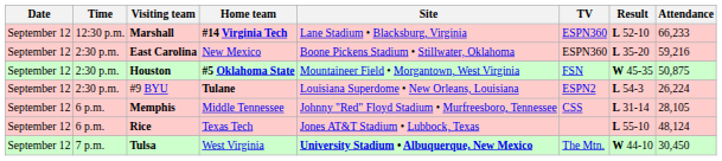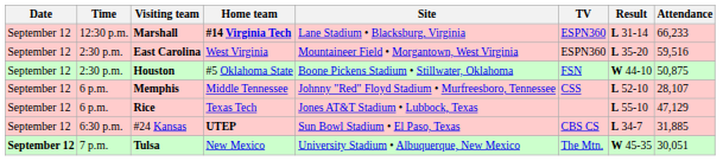 <table class="wikitable" style="font-size:95%;">
 <tr>
 <th>Date</th>
 <th>Time</th>
 <th>Visiting team</th>
 <th>Home team</th>
 <th>Site</th>
 <th>TV</th>
 <th>Result</th>
 <th>Attendance</th>
 </tr>
 <tr bgcolor=#ffcccc>
 <td>September 12</td>
 <td>12:30 p.m.</td>
 <td><strong>Marshall</strong></td>
 <td><strong>#14 <a href='#'>Virginia Tech</a></strong></td>
 <td><a href='#'>Lane Stadium</a> • <a href='#'>Blacksburg, Virginia</a></td>
 <td><a href='#'>ESPN360</a></td>
-<td><strong>L</strong> 52-10</td>
+<td><strong>L</strong> 31-14</td>
 <td>66,233</td>
 </tr>
 <tr bgcolor=#ffcccc>
 <td>September 12</td>
 <td>2:30 p.m.</td>
 <td><strong>East Carolina</strong></td>
-<td><a href='#'>New Mexico</a></td>
-<td><a href='#'>Boone Pickens Stadium</a> • <a href='#'>Stillwater, Oklahoma</a></td>
+<td><a href='#'>West Virginia</a></td>
+<td><a href='#'>Mountaineer Field</a> • <a href='#'>Morgantown, West Virginia</a></td>
 <td>ESPN360</td>
 <td><strong>L</strong> 35-20</td>
-<td>59,216</td>
+<td>59,516</td>
 </tr>
 <tr bgcolor=#ccffcc>
 <td>September 12</td>
 <td>2:30 p.m.</td>
 <td><strong>Houston</strong></td>
-<td><strong>#5 <a href='#'>Oklahoma State</a></strong></td>
-<td><a href='#'>Mountaineer Field</a> • <a href='#'>Morgantown, West Virginia</a></td>
+<td>#5 <a href='#'>Oklahoma State</a></td>
+<td><a href='#'>Boone Pickens Stadium</a> • <a href='#'>Stillwater, Oklahoma</a></td>
 <td><a href='#'>FSN</a></td>
-<td><strong>W</strong> 45-35</td>
+<td><strong>W</strong> 44-10</td>
 <td>50,875</td>
-</tr>
-<tr bgcolor=#ffcccc>
-<td>September 12</td>
-<td>2:30 p.m.</td>
-<td>#9 <a href='#'>BYU</a></td>
-<td><strong>Tulane</strong></td>
-<td><a href='#'>Louisiana Superdome</a> • <a href='#'>New Orleans, Louisiana</a></td>
-<td><a href='#'>ESPN2</a></td>
-<td><strong>L</strong> 54-3</td>
-<td>26,224</td>
 </tr>
 <tr bgcolor=#ffcccc>
 <td>September 12</td>
 <td>6 p.m.</td>
 <td><strong>Memphis</strong></td>
 <td><a href='#'>Middle Tennessee</a></td>
 <td><a href='#'>Johnny "Red" Floyd Stadium</a> • <a href='#'>Murfreesboro, Tennessee</a></td>
 <td><a href='#'>CSS</a></td>
-<td><strong>L</strong> 31-14</td>
-<td>28,105</td>
+<td><strong>L</strong> 52-10</td>
+<td>28,107</td>
 </tr>
 <tr bgcolor=#ffcccc>
 <td>September 12</td>
 <td>6 p.m.</td>
 <td><strong>Rice</strong></td>
 <td><a href='#'>Texas Tech</a></td>
 <td><a href='#'>Jones AT&T Stadium</a> • <a href='#'>Lubbock, Texas</a></td>
 <td></td>
 <td><strong>L</strong> 55-10</td>
-<td>48,124</td>
+<td>47,129</td>
+</tr>
+<tr bgcolor=#ffcccc>
+<td>September 12</td>
+<td>6:30 p.m.</td>
+<td>#24 <a href='#'>Kansas</a></td>
+<td><strong>UTEP</strong></td>
+<td><a href='#'>Sun Bowl Stadium</a> • <a href='#'>El Paso, Texas</a></td>
+<td><a href='#'>CBS CS</a></td>
+<td><strong>L</strong> 34-7</td>
+<td>31,885</td>
 </tr>
 <tr bgcolor=#ccffcc>
-<td>September 12</td>
+<td><strong>September 12</strong></td>
 <td>7 p.m.</td>
 <td><strong>Tulsa</strong></td>
-<td><a href='#'>West Virginia</a></td>
-<td><strong><a href='#'>University Stadium</a> • <a href='#'>Albuquerque, New Mexico</a></strong></td>
+<td><a href='#'>New Mexico</a></td>
+<td><a href='#'>University Stadium</a> • <a href='#'>Albuquerque, New Mexico</a></td>
 <td><a href='#'>The Mtn.</a></td>
-<td><strong>W</strong> 44-10</td>
-<td>30,450</td>
+<td><strong>W</strong> 45-35</td>
+<td>30,051</td>
 </tr>
 </table>
